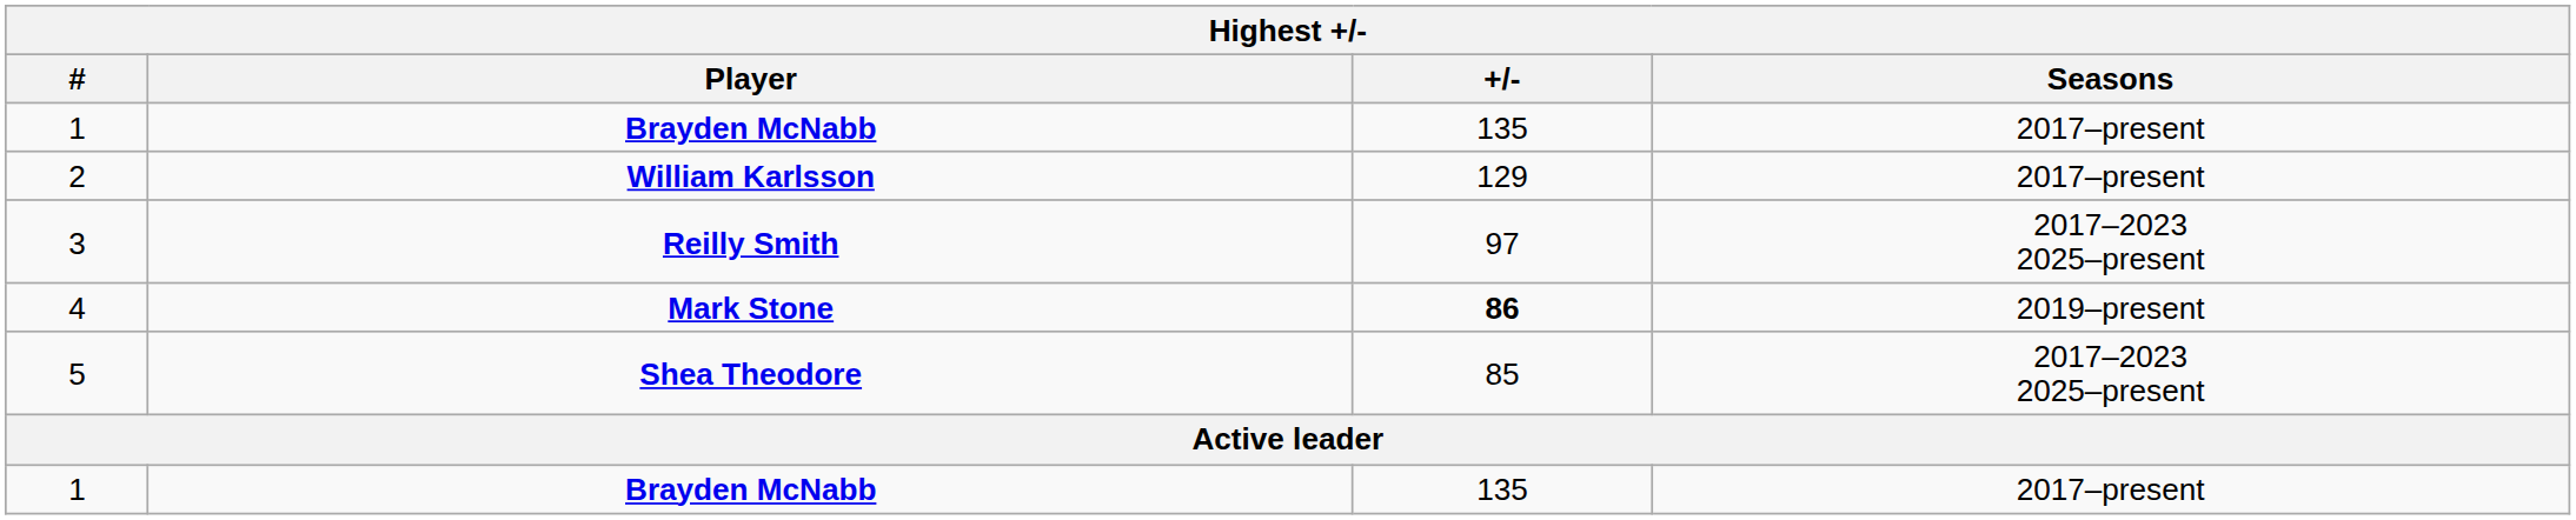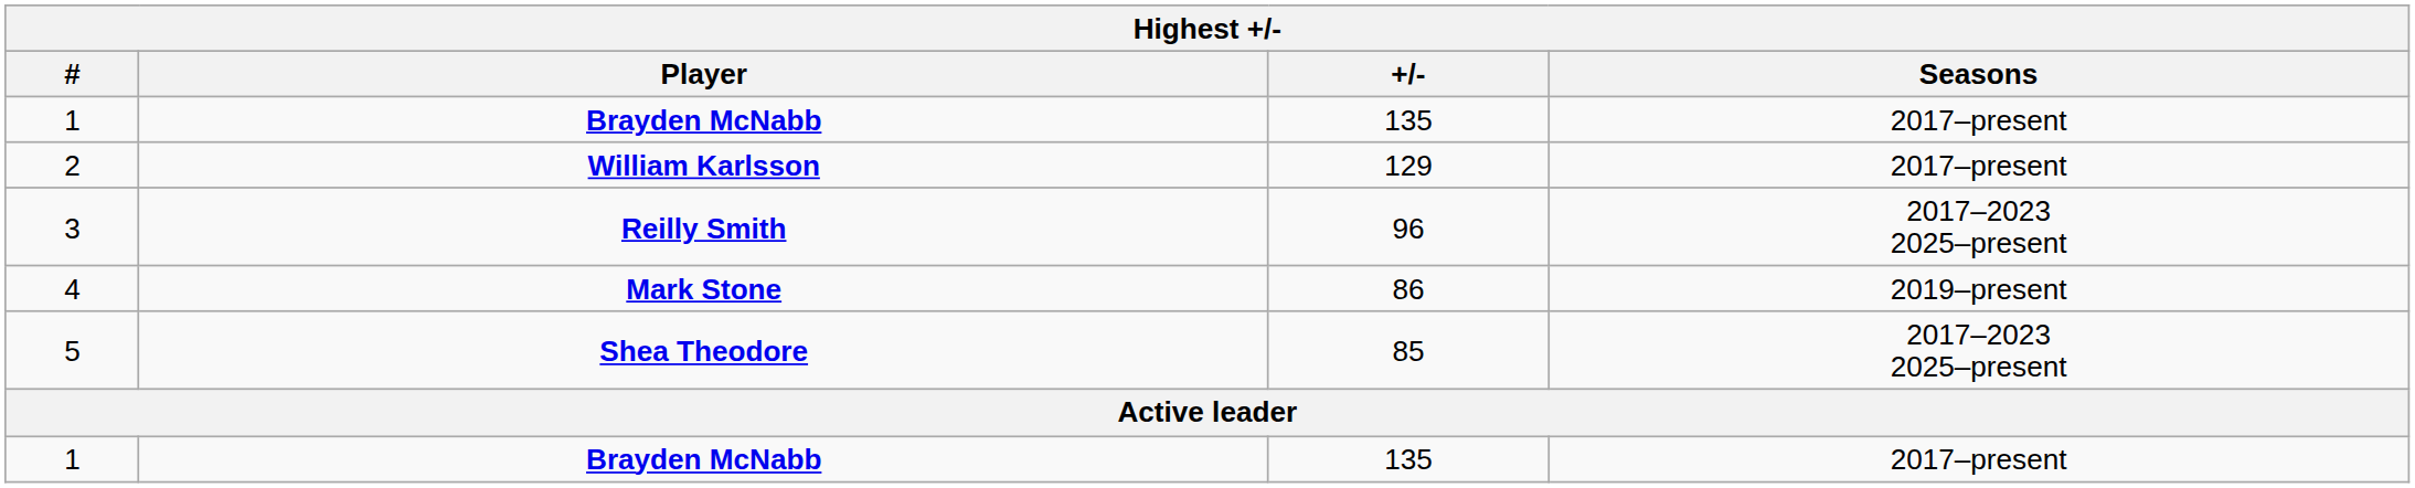 <table class="wikitable" style="text-align: center; font-size: 95%" width="80%">
 <tr>
 <th colspan="4">Highest +/-</th>
 </tr>
 <tr>
 <th>#</th>
 <th>Player</th>
 <th>+/-</th>
 <th>Seasons</th>
 </tr>
 <tr>
 <td>1</td>
 <td><strong><a href='#'>Brayden McNabb</a></strong></td>
 <td>135</td>
 <td>2017–present</td>
 </tr>
 <tr>
 <td>2</td>
 <td><strong><a href='#'>William Karlsson</a></strong></td>
 <td>129</td>
 <td>2017–present</td>
 </tr>
 <tr>
 <td>3</td>
 <td><strong><a href='#'>Reilly Smith</a></strong></td>
-<td>97</td>
+<td>96</td>
 <td>2017–2023<br>2025–present</td>
 </tr>
 <tr>
 <td>4</td>
 <td><strong><a href='#'>Mark Stone</a></strong></td>
-<td><strong>86</strong></td>
+<td>86</td>
 <td>2019–present</td>
 </tr>
 <tr>
 <td>5</td>
 <td><strong><a href='#'>Shea Theodore</a></strong></td>
 <td>85</td>
 <td>2017–2023<br>2025–present</td>
 </tr>
 <tr>
 <th colspan="4">Active leader</th>
 </tr>
 <tr>
 <td>1</td>
 <td><strong><a href='#'>Brayden McNabb</a></strong></td>
 <td>135</td>
 <td>2017–present</td>
 </tr>
 </table>
